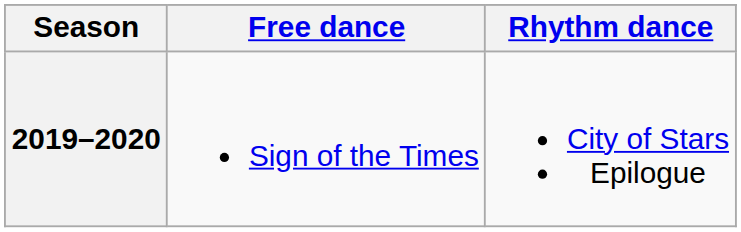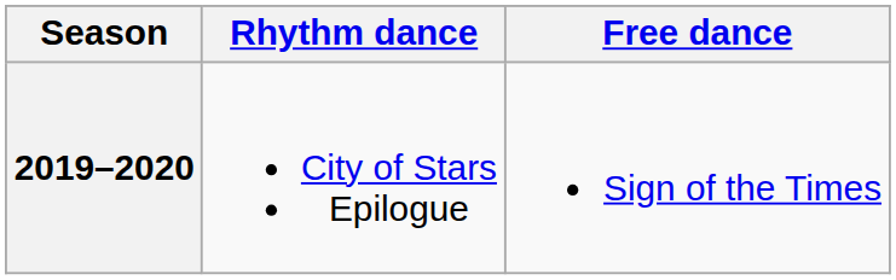 <table class=wikitable style=text-align:center>
 <tr>
 <th>Season</th>
+<th><a href='#'>Rhythm dance</a></th>
 <th><a href='#'>Free dance</a></th>
-<th><a href='#'>Rhythm dance</a></th>
 </tr>
 <tr>
 <th>2019–2020 <br> </th>
+<td><br><ul><li> <a href='#'>City of Stars</a> <br> </li><li> Epilogue <br> </li></ul></td>
 <td><br><ul><li><a href='#'>Sign of the Times</a> <br> </li></ul></td>
-<td><br><ul><li> <a href='#'>City of Stars</a> <br> </li><li> Epilogue <br> </li></ul></td>
 </tr>
 </table>
